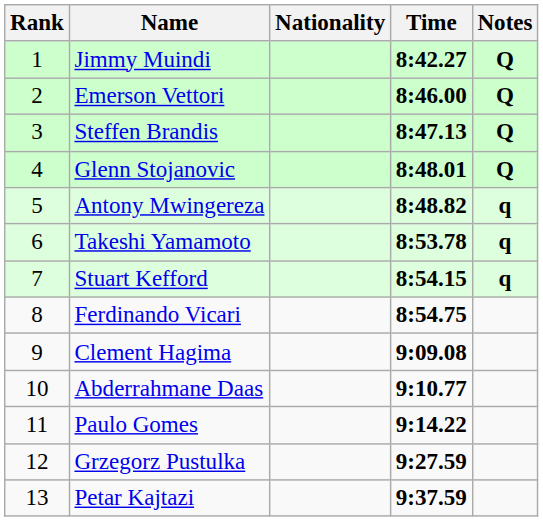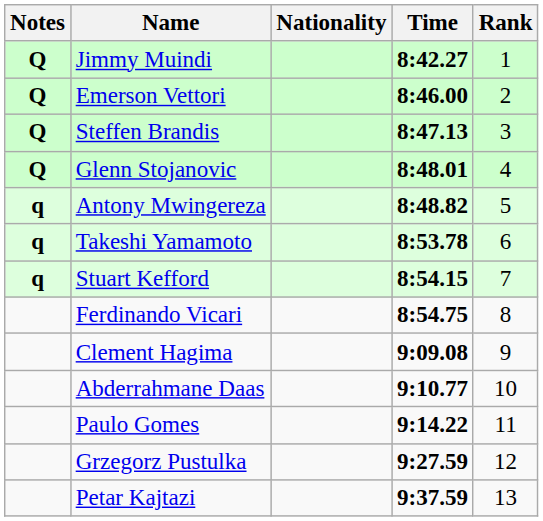 <table class="wikitable sortable" style="text-align:center">
 <tr>
-<th>Rank</th>
+<th>Notes</th>
 <th>Name</th>
 <th>Nationality</th>
 <th>Time</th>
-<th>Notes</th>
+<th>Rank</th>
 </tr>
 <tr bgcolor=ccffcc>
-<td>1</td>
+<td><strong>Q</strong></td>
 <td align=left><a href='#'>Jimmy Muindi</a></td>
 <td align=left></td>
 <td><strong>8:42.27</strong></td>
-<td><strong>Q</strong></td>
+<td>1</td>
 </tr>
 <tr bgcolor=ccffcc>
-<td>2</td>
+<td><strong>Q</strong></td>
 <td align=left><a href='#'>Emerson Vettori</a></td>
 <td align=left></td>
 <td><strong>8:46.00</strong></td>
-<td><strong>Q</strong></td>
+<td>2</td>
 </tr>
 <tr bgcolor=ccffcc>
-<td>3</td>
+<td><strong>Q</strong></td>
 <td align=left><a href='#'>Steffen Brandis</a></td>
 <td align=left></td>
 <td><strong>8:47.13</strong></td>
-<td><strong>Q</strong></td>
+<td>3</td>
 </tr>
 <tr bgcolor=ccffcc>
-<td>4</td>
+<td><strong>Q</strong></td>
 <td align=left><a href='#'>Glenn Stojanovic</a></td>
 <td align=left></td>
 <td><strong>8:48.01</strong></td>
-<td><strong>Q</strong></td>
+<td>4</td>
 </tr>
 <tr bgcolor=ddffdd>
-<td>5</td>
+<td><strong>q</strong></td>
 <td align=left><a href='#'>Antony Mwingereza</a></td>
 <td align=left></td>
 <td><strong>8:48.82</strong></td>
-<td><strong>q</strong></td>
+<td>5</td>
 </tr>
 <tr bgcolor=ddffdd>
-<td>6</td>
+<td><strong>q</strong></td>
 <td align=left><a href='#'>Takeshi Yamamoto</a></td>
 <td align=left></td>
 <td><strong>8:53.78</strong></td>
-<td><strong>q</strong></td>
+<td>6</td>
 </tr>
 <tr bgcolor=ddffdd>
-<td>7</td>
+<td><strong>q</strong></td>
 <td align=left><a href='#'>Stuart Kefford</a></td>
 <td align=left></td>
 <td><strong>8:54.15</strong></td>
-<td><strong>q</strong></td>
+<td>7</td>
 </tr>
 <tr>
-<td>8</td>
+<td></td>
 <td align=left><a href='#'>Ferdinando Vicari</a></td>
 <td align=left></td>
 <td><strong>8:54.75</strong></td>
-<td></td>
+<td>8</td>
 </tr>
 <tr>
-<td>9</td>
+<td></td>
 <td align=left><a href='#'>Clement Hagima</a></td>
 <td align=left></td>
 <td><strong>9:09.08</strong></td>
-<td></td>
+<td>9</td>
 </tr>
 <tr>
-<td>10</td>
+<td></td>
 <td align=left><a href='#'>Abderrahmane Daas</a></td>
 <td align=left></td>
 <td><strong>9:10.77</strong></td>
-<td></td>
+<td>10</td>
 </tr>
 <tr>
-<td>11</td>
+<td></td>
 <td align=left><a href='#'>Paulo Gomes</a></td>
 <td align=left></td>
 <td><strong>9:14.22</strong></td>
-<td></td>
+<td>11</td>
 </tr>
 <tr>
-<td>12</td>
+<td></td>
 <td align=left><a href='#'>Grzegorz Pustulka</a></td>
 <td align=left></td>
 <td><strong>9:27.59</strong></td>
-<td></td>
+<td>12</td>
 </tr>
 <tr>
-<td>13</td>
+<td></td>
 <td align=left><a href='#'>Petar Kajtazi</a></td>
 <td align=left></td>
 <td><strong>9:37.59</strong></td>
-<td></td>
+<td>13</td>
 </tr>
 </table>
